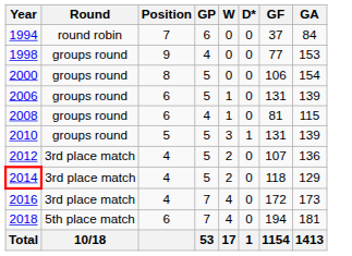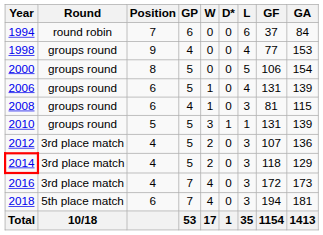 <table class="wikitable" style="text-align: center;">
 <tr>
 <th>Year</th>
 <th>Round</th>
 <th>Position</th>
 <th>GP</th>
 <th>W</th>
 <th>D*</th>
+<th>L</th>
 <th>GF</th>
 <th>GA</th>
 </tr>
 <tr>
 <td> <a href='#'>1994</a></td>
 <td>round robin</td>
 <td>7</td>
 <td>6</td>
 <td>0</td>
 <td>0</td>
+<td>6</td>
 <td>37</td>
 <td>84</td>
 </tr>
 <tr>
 <td> <a href='#'>1998</a></td>
 <td>groups round</td>
 <td>9</td>
 <td>4</td>
 <td>0</td>
 <td>0</td>
+<td>4</td>
 <td>77</td>
 <td>153</td>
 </tr>
 <tr>
 <td> <a href='#'>2000</a></td>
 <td>groups round</td>
 <td>8</td>
 <td>5</td>
 <td>0</td>
 <td>0</td>
+<td>5</td>
 <td>106</td>
 <td>154</td>
 </tr>
 <tr>
 <td> <a href='#'>2006</a></td>
 <td>groups round</td>
 <td>6</td>
 <td>5</td>
 <td>1</td>
 <td>0</td>
+<td>4</td>
 <td>131</td>
 <td>139</td>
 </tr>
 <tr>
 <td> <a href='#'>2008</a></td>
 <td>groups round</td>
 <td>6</td>
 <td>4</td>
 <td>1</td>
 <td>0</td>
+<td>3</td>
 <td>81</td>
 <td>115</td>
 </tr>
 <tr>
 <td> <a href='#'>2010</a></td>
 <td>groups round</td>
 <td>5</td>
 <td>5</td>
 <td>3</td>
+<td>1</td>
 <td>1</td>
 <td>131</td>
 <td>139</td>
 </tr>
 <tr>
 <td> <a href='#'>2012</a></td>
 <td>3rd place match</td>
 <td>4</td>
 <td>5</td>
 <td>2</td>
 <td>0</td>
+<td>3</td>
 <td>107</td>
 <td>136</td>
 </tr>
 <tr>
 <td style="border: 3px solid red"> <a href='#'>2014</a></td>
 <td>3rd place match</td>
 <td>4</td>
 <td>5</td>
 <td>2</td>
 <td>0</td>
+<td>3</td>
 <td>118</td>
 <td>129</td>
 </tr>
 <tr>
 <td> <a href='#'>2016</a></td>
 <td>3rd place match</td>
 <td>4</td>
 <td>7</td>
 <td>4</td>
 <td>0</td>
+<td>3</td>
 <td>172</td>
 <td>173</td>
 </tr>
 <tr>
 <td> <a href='#'>2018</a></td>
 <td>5th place match</td>
 <td>6</td>
 <td>7</td>
 <td>4</td>
 <td>0</td>
+<td>3</td>
 <td>194</td>
 <td>181</td>
 </tr>
 <tr>
 <th>Total</th>
 <th>10/18</th>
 <th></th>
 <th>53</th>
 <th>17</th>
 <th>1</th>
+<th>35</th>
 <th>1154</th>
 <th>1413</th>
 </tr>
 </table>
